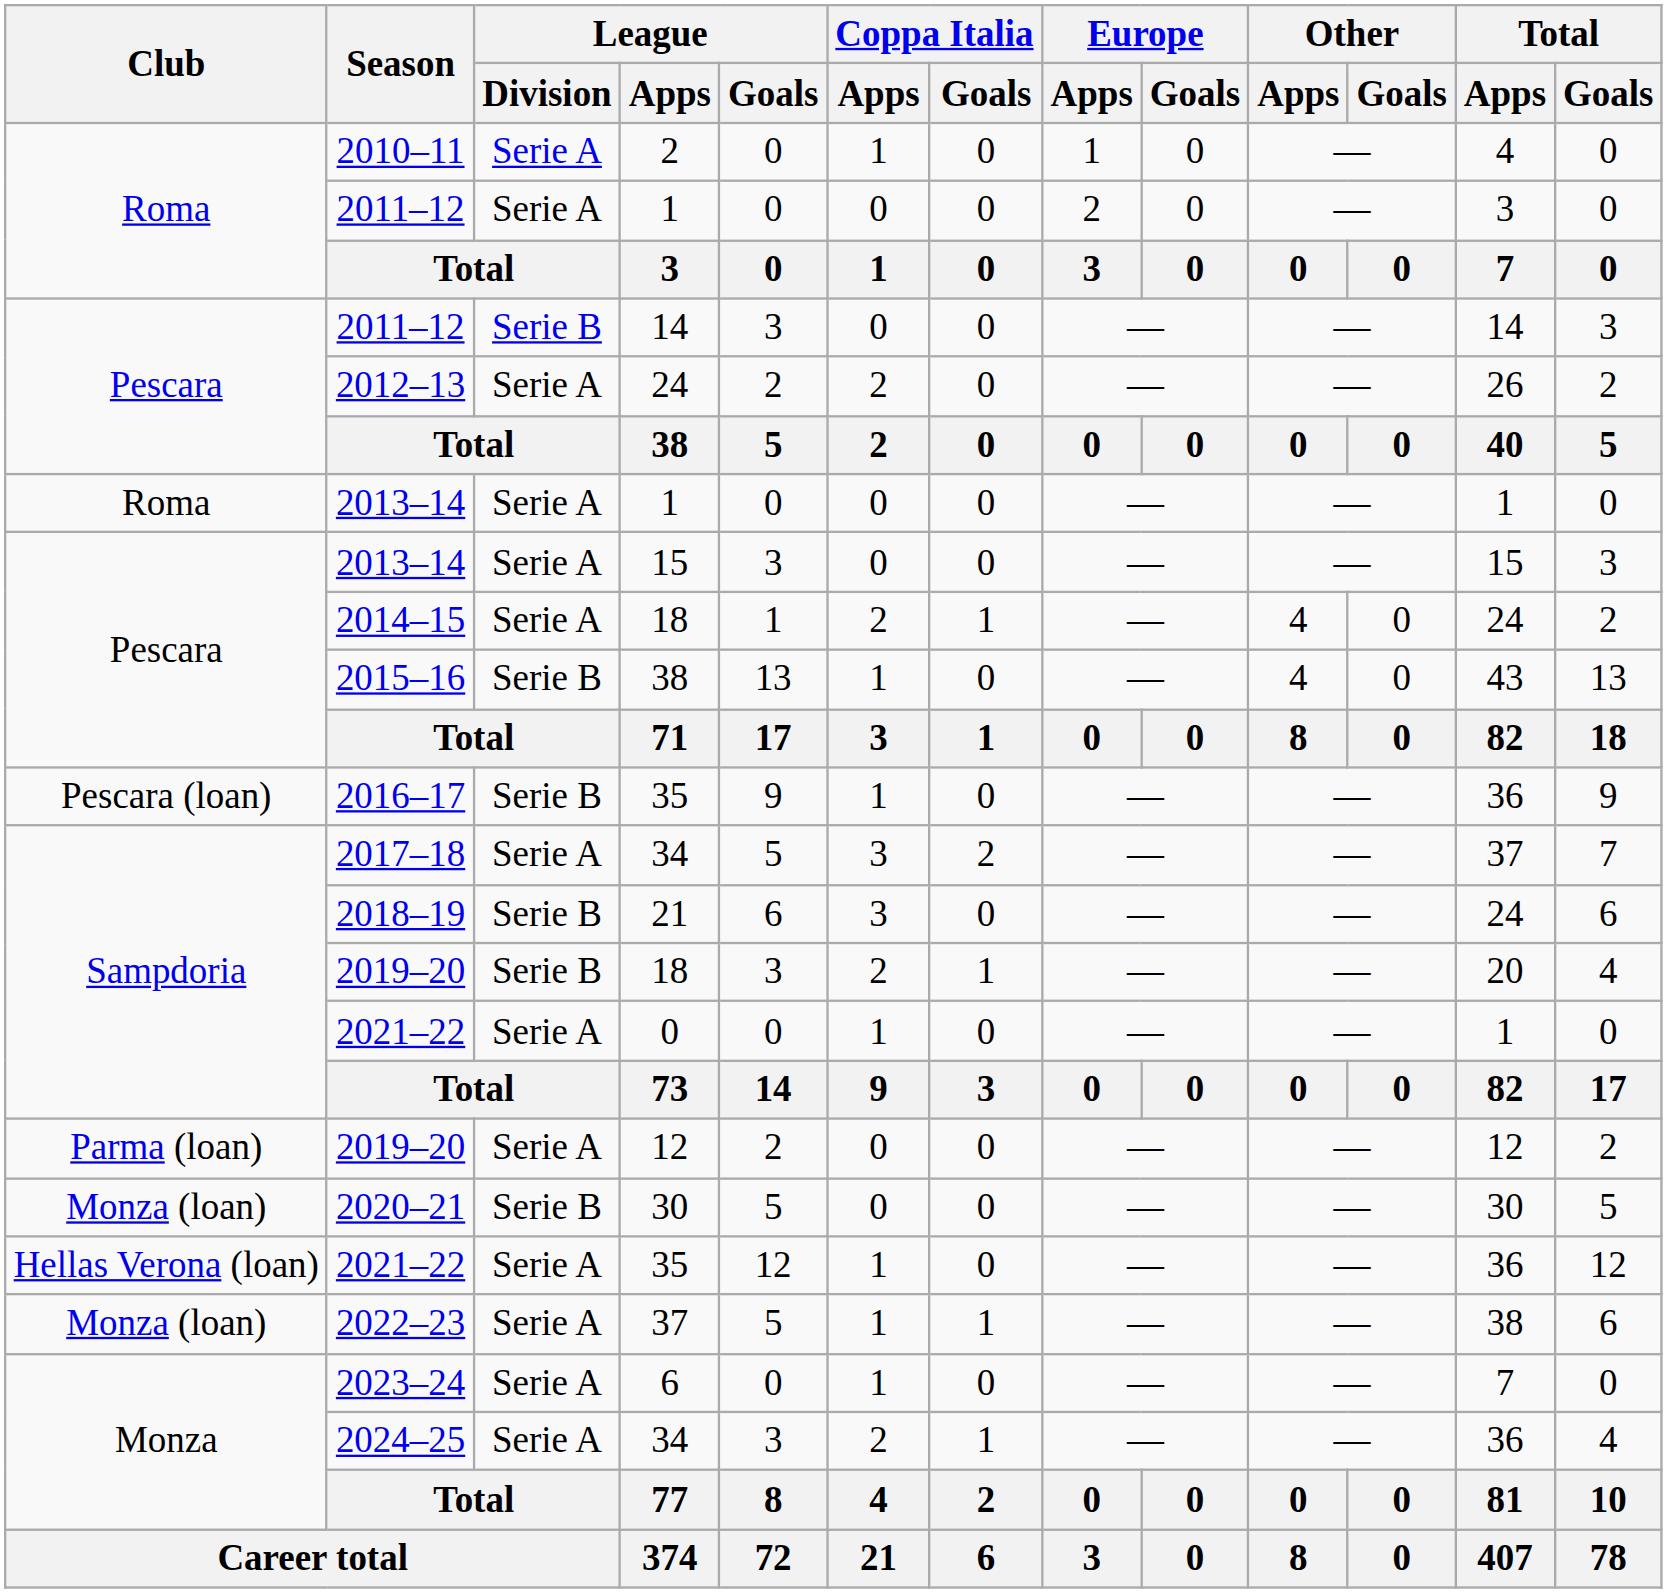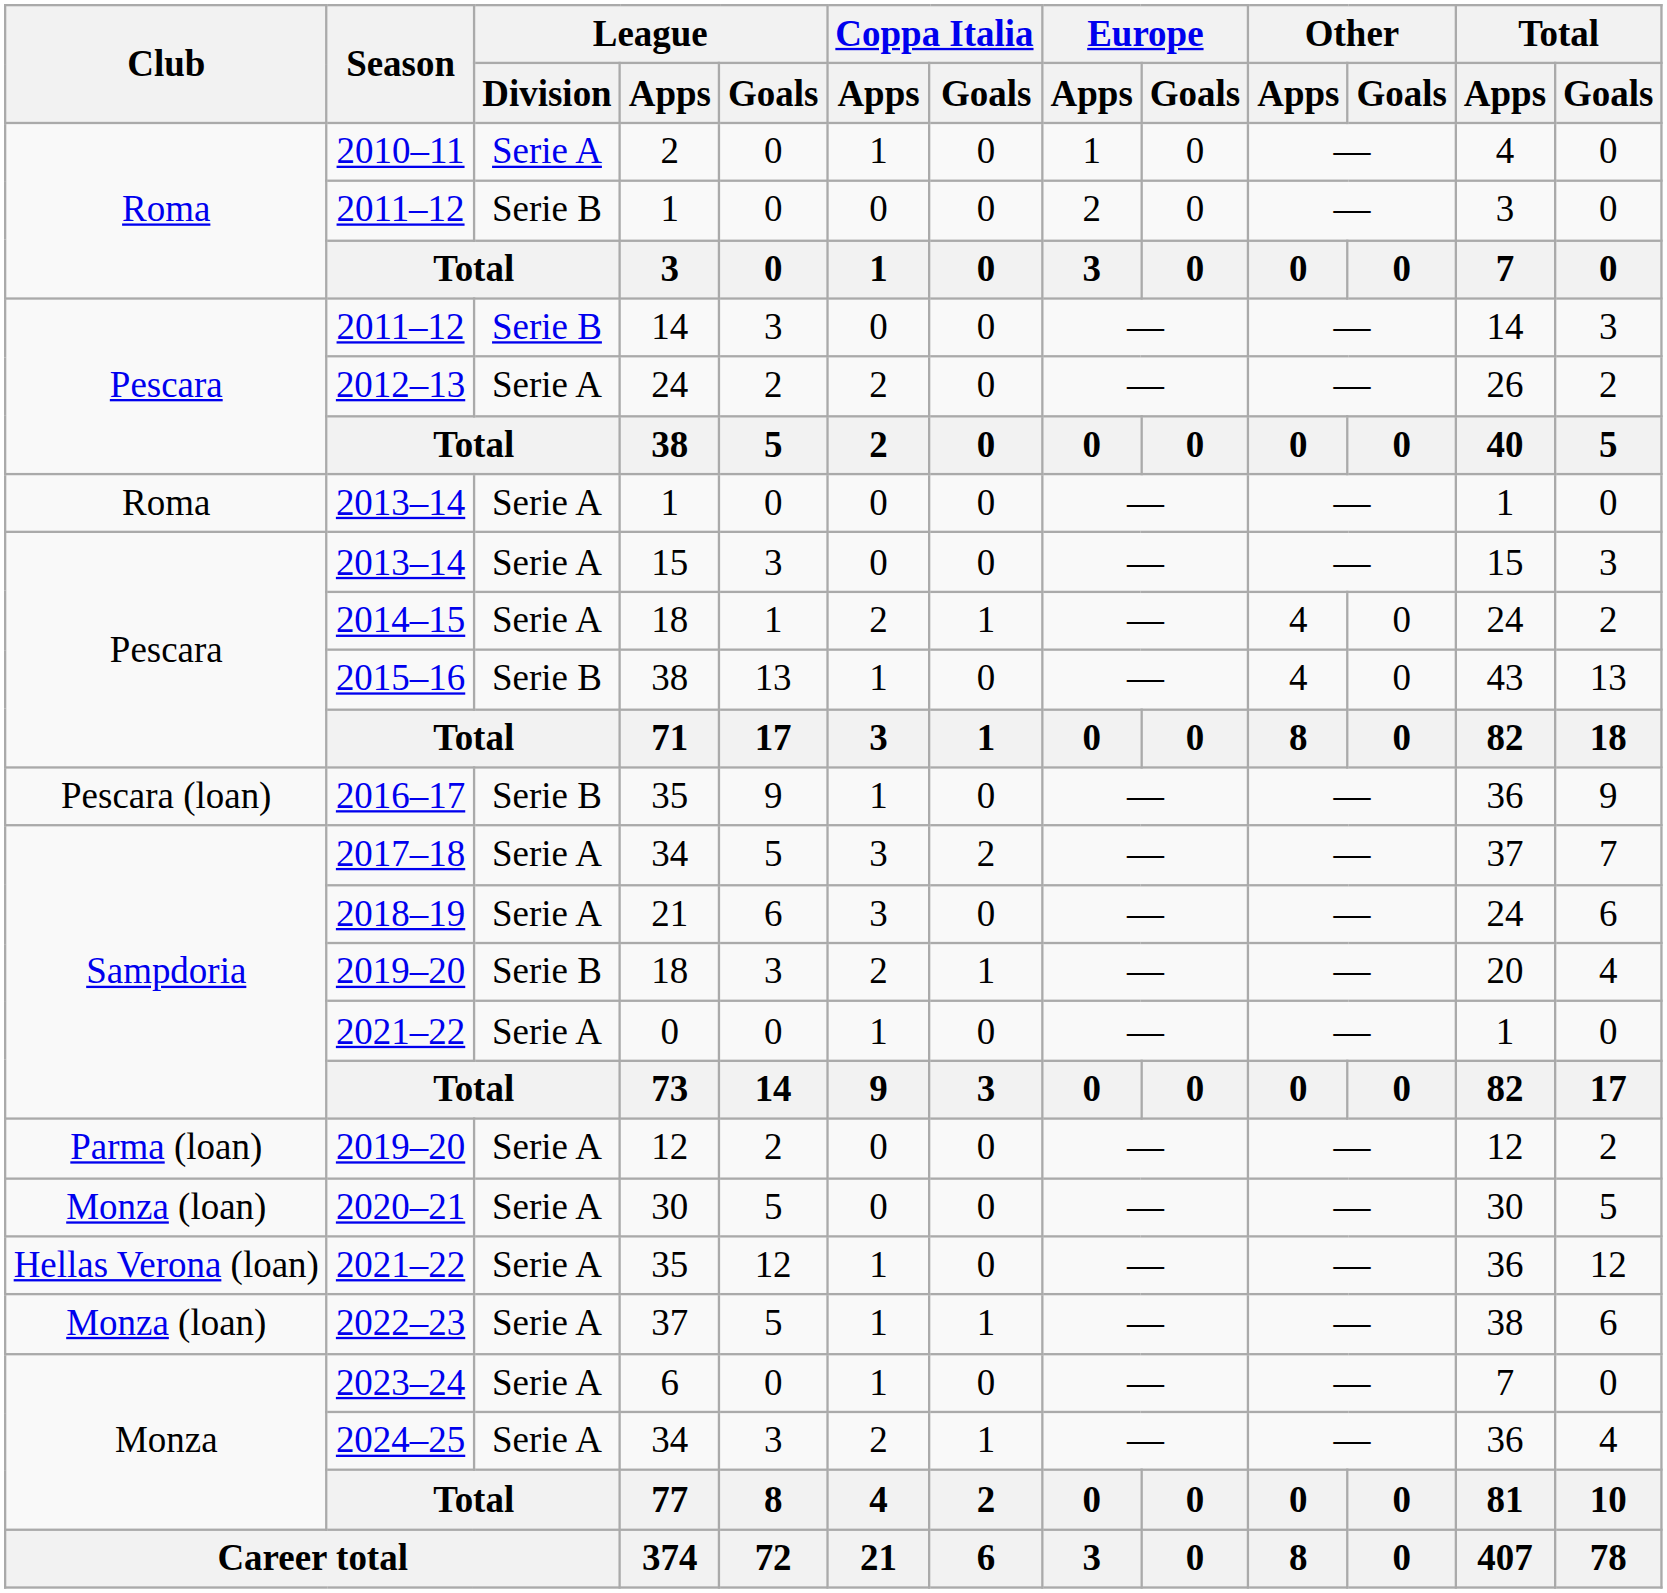 <table class="wikitable" style="text-align:center">
 <tr>
 <th rowspan="2">Club</th>
 <th rowspan="2">Season</th>
 <th colspan="3">League</th>
 <th colspan="2"><a href='#'>Coppa Italia</a></th>
 <th colspan="2"><a href='#'>Europe</a></th>
 <th colspan="2">Other</th>
 <th colspan="2">Total</th>
 </tr>
 <tr>
 <th>Division</th>
 <th>Apps</th>
 <th>Goals</th>
 <th>Apps</th>
 <th>Goals</th>
 <th>Apps</th>
 <th>Goals</th>
 <th>Apps</th>
 <th>Goals</th>
 <th>Apps</th>
 <th>Goals</th>
 </tr>
 <tr>
 <td rowspan="3"><a href='#'>Roma</a></td>
 <td><a href='#'>2010–11</a></td>
 <td><a href='#'>Serie A</a></td>
 <td>2</td>
 <td>0</td>
 <td>1</td>
 <td>0</td>
 <td>1</td>
 <td>0</td>
 <td colspan="2">—</td>
 <td>4</td>
 <td>0</td>
 </tr>
 <tr>
 <td><a href='#'>2011–12</a></td>
-<td>Serie A</td>
+<td>Serie B</td>
 <td>1</td>
 <td>0</td>
 <td>0</td>
 <td>0</td>
 <td>2</td>
 <td>0</td>
 <td colspan="2">—</td>
 <td>3</td>
 <td>0</td>
 </tr>
 <tr>
 <th colspan="2">Total</th>
 <th>3</th>
 <th>0</th>
 <th>1</th>
 <th>0</th>
 <th>3</th>
 <th>0</th>
 <th>0</th>
 <th>0</th>
 <th>7</th>
 <th>0</th>
 </tr>
 <tr>
 <td rowspan="3"><a href='#'>Pescara</a></td>
 <td><a href='#'>2011–12</a></td>
 <td><a href='#'>Serie B</a></td>
 <td>14</td>
 <td>3</td>
 <td>0</td>
 <td>0</td>
 <td colspan="2">—</td>
 <td colspan="2">—</td>
 <td>14</td>
 <td>3</td>
 </tr>
 <tr>
 <td><a href='#'>2012–13</a></td>
 <td>Serie A</td>
 <td>24</td>
 <td>2</td>
 <td>2</td>
 <td>0</td>
 <td colspan="2">—</td>
 <td colspan="2">—</td>
 <td>26</td>
 <td>2</td>
 </tr>
 <tr>
 <th colspan="2">Total</th>
 <th>38</th>
 <th>5</th>
 <th>2</th>
 <th>0</th>
 <th>0</th>
 <th>0</th>
 <th>0</th>
 <th>0</th>
 <th>40</th>
 <th>5</th>
 </tr>
 <tr>
 <td>Roma</td>
 <td><a href='#'>2013–14</a></td>
 <td>Serie A</td>
 <td>1</td>
 <td>0</td>
 <td>0</td>
 <td>0</td>
 <td colspan="2">—</td>
 <td colspan="2">—</td>
 <td>1</td>
 <td>0</td>
 </tr>
 <tr>
 <td rowspan="4">Pescara</td>
 <td><a href='#'>2013–14</a></td>
 <td>Serie A</td>
 <td>15</td>
 <td>3</td>
 <td>0</td>
 <td>0</td>
 <td colspan="2">—</td>
 <td colspan="2">—</td>
 <td>15</td>
 <td>3</td>
 </tr>
 <tr>
 <td><a href='#'>2014–15</a></td>
 <td>Serie A</td>
 <td>18</td>
 <td>1</td>
 <td>2</td>
 <td>1</td>
 <td colspan="2">—</td>
 <td>4</td>
 <td>0</td>
 <td>24</td>
 <td>2</td>
 </tr>
 <tr>
 <td><a href='#'>2015–16</a></td>
 <td>Serie B</td>
 <td>38</td>
 <td>13</td>
 <td>1</td>
 <td>0</td>
 <td colspan="2">—</td>
 <td>4</td>
 <td>0</td>
 <td>43</td>
 <td>13</td>
 </tr>
 <tr>
 <th colspan="2">Total</th>
 <th>71</th>
 <th>17</th>
 <th>3</th>
 <th>1</th>
 <th>0</th>
 <th>0</th>
 <th>8</th>
 <th>0</th>
 <th>82</th>
 <th>18</th>
 </tr>
 <tr>
 <td>Pescara (loan)</td>
 <td><a href='#'>2016–17</a></td>
 <td>Serie B</td>
 <td>35</td>
 <td>9</td>
 <td>1</td>
 <td>0</td>
 <td colspan="2">—</td>
 <td colspan="2">—</td>
 <td>36</td>
 <td>9</td>
 </tr>
 <tr>
 <td rowspan="5"><a href='#'>Sampdoria</a></td>
 <td><a href='#'>2017–18</a></td>
 <td>Serie A</td>
 <td>34</td>
 <td>5</td>
 <td>3</td>
 <td>2</td>
 <td colspan="2">—</td>
 <td colspan="2">—</td>
 <td>37</td>
 <td>7</td>
 </tr>
 <tr>
 <td><a href='#'>2018–19</a></td>
-<td>Serie B</td>
+<td>Serie A</td>
 <td>21</td>
 <td>6</td>
 <td>3</td>
 <td>0</td>
 <td colspan="2">—</td>
 <td colspan="2">—</td>
 <td>24</td>
 <td>6</td>
 </tr>
 <tr>
 <td><a href='#'>2019–20</a></td>
 <td>Serie B</td>
 <td>18</td>
 <td>3</td>
 <td>2</td>
 <td>1</td>
 <td colspan="2">—</td>
 <td colspan="2">—</td>
 <td>20</td>
 <td>4</td>
 </tr>
 <tr>
 <td><a href='#'>2021–22</a></td>
 <td>Serie A</td>
 <td>0</td>
 <td>0</td>
 <td>1</td>
 <td>0</td>
 <td colspan="2">—</td>
 <td colspan="2">—</td>
 <td>1</td>
 <td>0</td>
 </tr>
 <tr>
 <th colspan="2">Total</th>
 <th>73</th>
 <th>14</th>
 <th>9</th>
 <th>3</th>
 <th>0</th>
 <th>0</th>
 <th>0</th>
 <th>0</th>
 <th>82</th>
 <th>17</th>
 </tr>
 <tr>
 <td><a href='#'>Parma</a> (loan)</td>
 <td><a href='#'>2019–20</a></td>
 <td>Serie A</td>
 <td>12</td>
 <td>2</td>
 <td>0</td>
 <td>0</td>
 <td colspan="2">—</td>
 <td colspan="2">—</td>
 <td>12</td>
 <td>2</td>
 </tr>
 <tr>
 <td><a href='#'>Monza</a> (loan)</td>
 <td><a href='#'>2020–21</a></td>
-<td>Serie B</td>
+<td>Serie A</td>
 <td>30</td>
 <td>5</td>
 <td>0</td>
 <td>0</td>
 <td colspan="2">—</td>
 <td colspan="2">—</td>
 <td>30</td>
 <td>5</td>
 </tr>
 <tr>
 <td><a href='#'>Hellas Verona</a> (loan)</td>
 <td><a href='#'>2021–22</a></td>
 <td>Serie A</td>
 <td>35</td>
 <td>12</td>
 <td>1</td>
 <td>0</td>
 <td colspan="2">—</td>
 <td colspan="2">—</td>
 <td>36</td>
 <td>12</td>
 </tr>
 <tr>
 <td><a href='#'>Monza</a> (loan)</td>
 <td><a href='#'>2022–23</a></td>
 <td>Serie A</td>
 <td>37</td>
 <td>5</td>
 <td>1</td>
 <td>1</td>
 <td colspan="2">—</td>
 <td colspan="2">—</td>
 <td>38</td>
 <td>6</td>
 </tr>
 <tr>
 <td rowspan="3">Monza</td>
 <td><a href='#'>2023–24</a></td>
 <td>Serie A</td>
 <td>6</td>
 <td>0</td>
 <td>1</td>
 <td>0</td>
 <td colspan="2">—</td>
 <td colspan="2">—</td>
 <td>7</td>
 <td>0</td>
 </tr>
 <tr>
 <td><a href='#'>2024–25</a></td>
 <td>Serie A</td>
 <td>34</td>
 <td>3</td>
 <td>2</td>
 <td>1</td>
 <td colspan="2">—</td>
 <td colspan="2">—</td>
 <td>36</td>
 <td>4</td>
 </tr>
 <tr>
 <th colspan="2">Total</th>
 <th>77</th>
 <th>8</th>
 <th>4</th>
 <th>2</th>
 <th>0</th>
 <th>0</th>
 <th>0</th>
 <th>0</th>
 <th>81</th>
 <th>10</th>
 </tr>
 <tr>
 <th colspan="3">Career total</th>
 <th>374</th>
 <th>72</th>
 <th>21</th>
 <th>6</th>
 <th>3</th>
 <th>0</th>
 <th>8</th>
 <th>0</th>
 <th>407</th>
 <th>78</th>
 </tr>
 </table>
